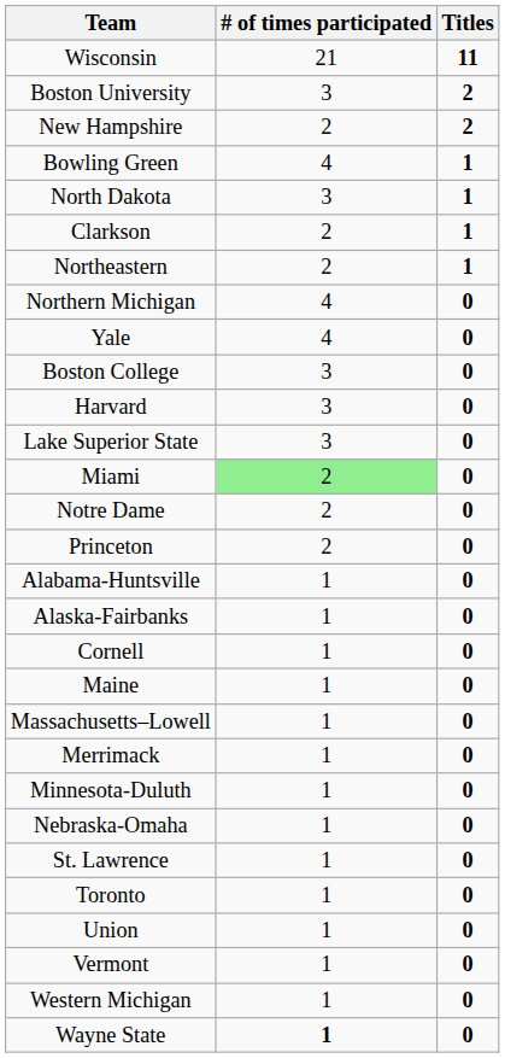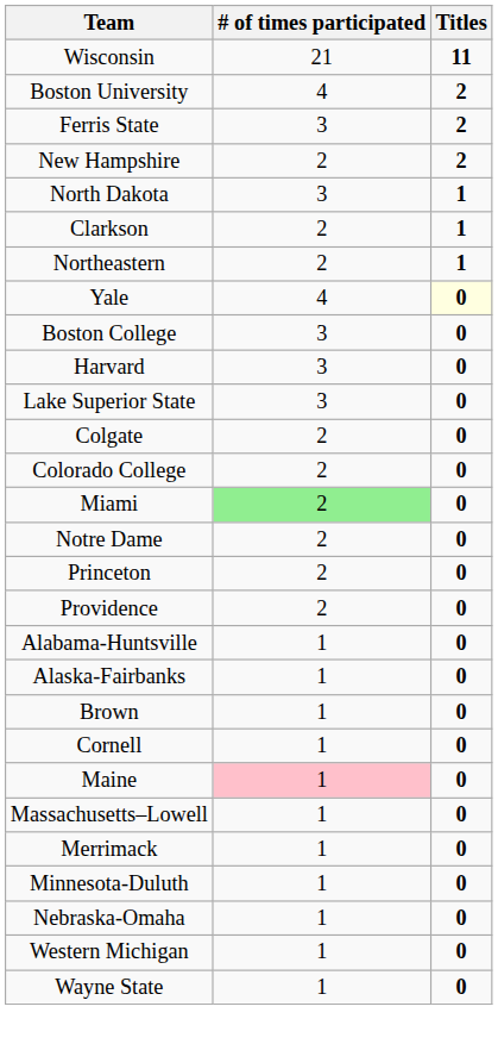 <table class="wikitable" style="text-align:center" cellpadding=2 cellspacing=2>
 <tr>
 <th>Team</th>
 <th># of times participated</th>
 <th><strong>Titles</strong></th>
 </tr>
 <tr>
 <td>Wisconsin</td>
 <td>21</td>
 <td><strong>11</strong></td>
 </tr>
 <tr>
 <td>Boston University</td>
+<td>4</td>
+<td><strong>2</strong></td>
+</tr>
+<tr>
+<td>Ferris State</td>
 <td>3</td>
 <td><strong>2</strong></td>
 </tr>
 <tr>
 <td>New Hampshire</td>
 <td>2</td>
 <td><strong>2</strong></td>
-</tr>
-<tr>
-<td>Bowling Green</td>
-<td>4</td>
-<td><strong>1</strong></td>
 </tr>
 <tr>
 <td>North Dakota</td>
 <td>3</td>
 <td><strong>1</strong></td>
 </tr>
 <tr>
 <td>Clarkson</td>
 <td>2</td>
 <td><strong>1</strong></td>
 </tr>
 <tr>
 <td>Northeastern</td>
 <td>2</td>
 <td><strong>1</strong></td>
 </tr>
 <tr>
-<td>Northern Michigan</td>
-<td>4</td>
-<td><strong>0</strong></td>
-</tr>
-<tr>
 <td>Yale</td>
 <td>4</td>
-<td><strong>0</strong></td>
+<td style="background: lightyellow;"><strong>0</strong></td>
 </tr>
 <tr>
 <td>Boston College</td>
 <td>3</td>
 <td><strong>0</strong></td>
 </tr>
 <tr>
 <td>Harvard</td>
 <td>3</td>
 <td><strong>0</strong></td>
 </tr>
 <tr>
 <td>Lake Superior State</td>
 <td>3</td>
+<td><strong>0</strong></td>
+</tr>
+<tr>
+<td>Colgate</td>
+<td>2</td>
+<td><strong>0</strong></td>
+</tr>
+<tr>
+<td>Colorado College</td>
+<td>2</td>
 <td><strong>0</strong></td>
 </tr>
 <tr>
 <td>Miami</td>
 <td style="background: lightgreen;">2</td>
 <td><strong>0</strong></td>
 </tr>
 <tr>
 <td>Notre Dame</td>
 <td>2</td>
 <td><strong>0</strong></td>
 </tr>
 <tr>
 <td>Princeton</td>
 <td>2</td>
 <td><strong>0</strong></td>
 </tr>
 <tr>
+<td>Providence</td>
+<td>2</td>
+<td><strong>0</strong></td>
+</tr>
+<tr>
 <td>Alabama-Huntsville</td>
 <td>1</td>
 <td><strong>0</strong></td>
 </tr>
 <tr>
 <td>Alaska-Fairbanks</td>
 <td>1</td>
 <td><strong>0</strong></td>
 </tr>
 <tr>
+<td>Brown</td>
+<td>1</td>
+<td><strong>0</strong></td>
+</tr>
+<tr>
 <td>Cornell</td>
 <td>1</td>
 <td><strong>0</strong></td>
 </tr>
 <tr>
 <td>Maine</td>
-<td>1</td>
+<td style="background: pink;">1</td>
 <td><strong>0</strong></td>
 </tr>
 <tr>
 <td>Massachusetts–Lowell</td>
 <td>1</td>
 <td><strong>0</strong></td>
 </tr>
 <tr>
 <td>Merrimack</td>
 <td>1</td>
 <td><strong>0</strong></td>
 </tr>
 <tr>
 <td>Minnesota-Duluth</td>
 <td>1</td>
 <td><strong>0</strong></td>
 </tr>
 <tr>
 <td>Nebraska-Omaha</td>
 <td>1</td>
 <td><strong>0</strong></td>
 </tr>
 <tr>
-<td>St. Lawrence</td>
-<td>1</td>
-<td><strong>0</strong></td>
-</tr>
-<tr>
-<td>Toronto</td>
-<td>1</td>
-<td><strong>0</strong></td>
-</tr>
-<tr>
-<td>Union</td>
-<td>1</td>
-<td><strong>0</strong></td>
-</tr>
-<tr>
-<td>Vermont</td>
-<td>1</td>
-<td><strong>0</strong></td>
-</tr>
-<tr>
 <td>Western Michigan</td>
 <td>1</td>
 <td><strong>0</strong></td>
 </tr>
 <tr>
 <td>Wayne State</td>
-<td><strong>1</strong></td>
+<td>1</td>
 <td><strong>0</strong></td>
 </tr>
 </table>
